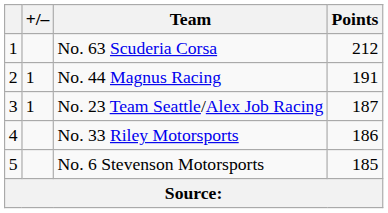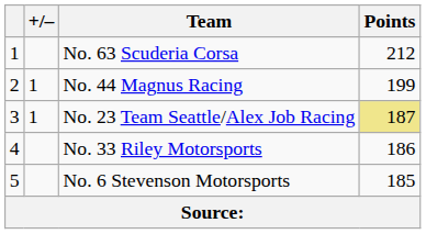 <table class="wikitable" style="font-size: 95%;">
 <tr>
 <th scope="col"></th>
 <th scope="col">+/–</th>
 <th scope="col">Team</th>
 <th scope="col">Points</th>
 </tr>
 <tr>
 <td align=center>1</td>
 <td align="left"></td>
 <td> No. 63 <a href='#'>Scuderia Corsa</a></td>
 <td align=right>212</td>
 </tr>
 <tr>
 <td align=center>2</td>
 <td align="left"> 1</td>
 <td> No. 44 <a href='#'>Magnus Racing</a></td>
-<td align=right>191</td>
+<td align=right>199</td>
 </tr>
 <tr>
 <td align=center>3</td>
 <td align="left"> 1</td>
 <td> No. 23 <a href='#'>Team Seattle</a>/<a href='#'>Alex Job Racing</a></td>
-<td align=right>187</td>
+<td align=right style="background: khaki;">187</td>
 </tr>
 <tr>
 <td align=center>4</td>
 <td align="left"></td>
 <td> No. 33 <a href='#'>Riley Motorsports</a></td>
 <td align=right>186</td>
 </tr>
 <tr>
 <td align=center>5</td>
 <td align="left"></td>
 <td> No. 6 Stevenson Motorsports</td>
 <td align=right>185</td>
 </tr>
 <tr>
 <th colspan=5>Source:</th>
 </tr>
 </table>
